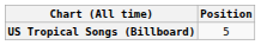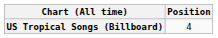 <table class="wikitable plainrowheaders " style="text-align:center;">
 <tr>
 <th scope="col">Chart (All time)</th>
 <th scope="col">Position</th>
 </tr>
 <tr>
 <th scope="row">US Tropical Songs (Billboard)</th>
-<td>5</td>
+<td>4</td>
 </tr>
 </table>
